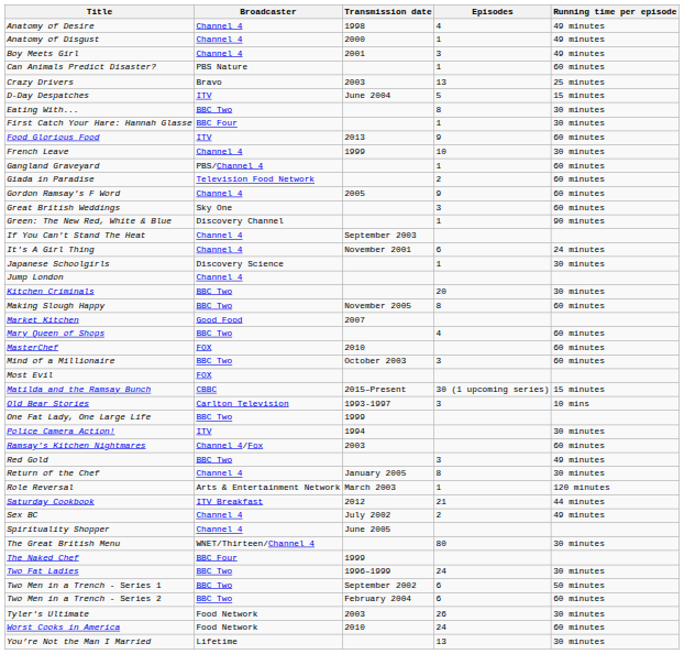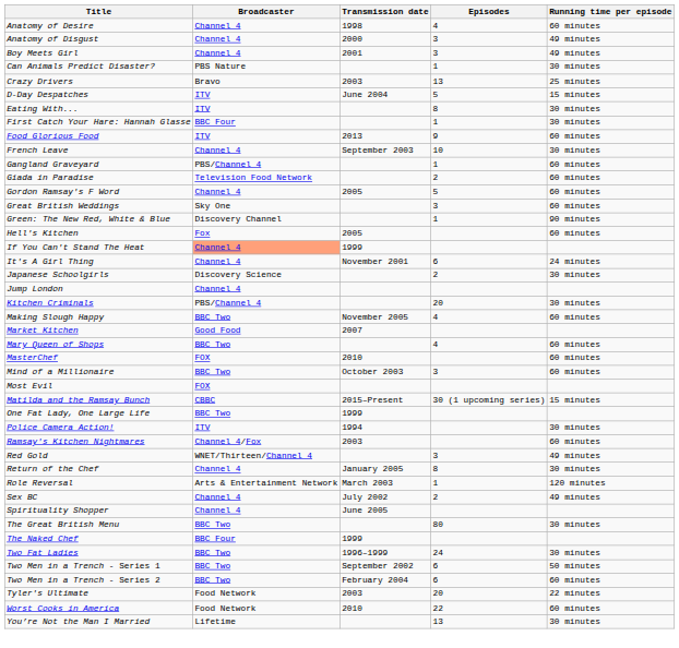 <table class="wikitable sortable">
 <tr>
 <th>Title</th>
 <th>Broadcaster</th>
 <th>Transmission date</th>
 <th>Episodes</th>
 <th>Running time per episode</th>
 </tr>
 <tr>
 <td><em>Anatomy of Desire</em></td>
 <td><a href='#'>Channel 4</a></td>
 <td>1998</td>
 <td>4</td>
-<td>49 minutes</td>
+<td>60 minutes</td>
 </tr>
 <tr>
 <td><em>Anatomy of Disgust</em></td>
 <td><a href='#'>Channel 4</a></td>
 <td>2000</td>
-<td>1</td>
+<td>3</td>
 <td>49 minutes</td>
 </tr>
 <tr>
 <td><em>Boy Meets Girl</em></td>
 <td><a href='#'>Channel 4</a></td>
 <td>2001</td>
 <td>3</td>
 <td>49 minutes</td>
 </tr>
 <tr>
 <td><em>Can Animals Predict Disaster?</em></td>
 <td>PBS Nature</td>
 <td></td>
 <td>1</td>
-<td>60 minutes</td>
+<td>30 minutes</td>
 </tr>
 <tr>
 <td><em>Crazy Drivers</em></td>
 <td>Bravo</td>
 <td>2003</td>
 <td>13</td>
 <td>25 minutes</td>
 </tr>
 <tr>
 <td><em>D-Day Despatches</em></td>
 <td><a href='#'>ITV</a></td>
 <td>June 2004</td>
 <td>5</td>
 <td>15 minutes</td>
 </tr>
 <tr>
 <td><em>Eating With...</em></td>
-<td><a href='#'>BBC Two</a></td>
+<td><a href='#'>ITV</a></td>
 <td></td>
 <td>8</td>
 <td>30 minutes</td>
 </tr>
 <tr>
 <td><em>First Catch Your Hare: Hannah Glasse</em></td>
 <td><a href='#'>BBC Four</a></td>
 <td></td>
 <td>1</td>
 <td>30 minutes</td>
 </tr>
 <tr>
 <td><em><a href='#'>Food Glorious Food</a></em></td>
 <td><a href='#'>ITV</a></td>
 <td>2013</td>
 <td>9</td>
 <td>60 minutes</td>
 </tr>
 <tr>
 <td><em>French Leave</em></td>
 <td><a href='#'>Channel 4</a></td>
-<td>1999</td>
+<td>September 2003</td>
 <td>10</td>
 <td>30 minutes</td>
 </tr>
 <tr>
 <td><em>Gangland Graveyard</em></td>
 <td>PBS/<a href='#'>Channel 4</a></td>
 <td></td>
 <td>1</td>
 <td>60 minutes</td>
 </tr>
 <tr>
 <td><em>Giada in Paradise</em></td>
 <td><a href='#'>Television Food Network</a></td>
 <td></td>
 <td>2</td>
 <td>60 minutes</td>
 </tr>
 <tr>
 <td><em>Gordon Ramsay's F Word</em></td>
 <td><a href='#'>Channel 4</a></td>
 <td>2005</td>
-<td>9</td>
+<td>5</td>
 <td>60 minutes</td>
 </tr>
 <tr>
 <td><em>Great British Weddings</em></td>
 <td>Sky One</td>
 <td></td>
 <td>3</td>
 <td>60 minutes</td>
 </tr>
 <tr>
 <td><em>Green: The New Red, White & Blue</em></td>
 <td>Discovery Channel</td>
 <td></td>
 <td>1</td>
 <td>90 minutes</td>
 </tr>
 <tr>
+<td><em>Hell's Kitchen</em></td>
+<td><a href='#'>Fox</a></td>
+<td>2005</td>
+<td></td>
+<td>60 minutes</td>
+</tr>
+<tr>
 <td><em>If You Can't Stand The Heat</em></td>
-<td><a href='#'>Channel 4</a></td>
-<td>September 2003</td>
+<td style="background: lightsalmon;"><a href='#'>Channel 4</a></td>
+<td>1999</td>
 <td></td>
 <td></td>
 </tr>
 <tr>
 <td><em>It's A Girl Thing</em></td>
 <td><a href='#'>Channel 4</a></td>
 <td>November 2001</td>
 <td>6</td>
 <td>24 minutes</td>
 </tr>
 <tr>
 <td><em>Japanese Schoolgirls</em></td>
 <td>Discovery Science</td>
 <td></td>
-<td>1</td>
+<td>2</td>
 <td>30 minutes</td>
 </tr>
 <tr>
 <td><em>Jump London</em></td>
 <td><a href='#'>Channel 4</a></td>
 <td></td>
 <td></td>
 <td></td>
 </tr>
 <tr>
 <td><em><a href='#'>Kitchen Criminals</a></em></td>
-<td><a href='#'>BBC Two</a></td>
+<td>PBS/<a href='#'>Channel 4</a></td>
 <td></td>
 <td>20</td>
 <td>30 minutes</td>
 </tr>
 <tr>
 <td><em>Making Slough Happy</em></td>
 <td><a href='#'>BBC Two</a></td>
 <td>November 2005</td>
-<td>8</td>
+<td>4</td>
 <td>60 minutes</td>
 </tr>
 <tr>
 <td><em><a href='#'>Market Kitchen</a></em></td>
 <td><a href='#'>Good Food</a></td>
 <td>2007</td>
 <td></td>
 <td></td>
 </tr>
 <tr>
 <td><em><a href='#'>Mary Queen of Shops</a></em></td>
 <td><a href='#'>BBC Two</a></td>
 <td></td>
 <td>4</td>
 <td>60 minutes</td>
 </tr>
 <tr>
 <td><em><a href='#'>MasterChef</a></em></td>
 <td><a href='#'>FOX</a></td>
 <td>2010</td>
 <td></td>
 <td>60 minutes</td>
 </tr>
 <tr>
 <td><em>Mind of a Millionaire</em></td>
 <td><a href='#'>BBC Two</a></td>
 <td>October 2003</td>
 <td>3</td>
 <td>60 minutes</td>
 </tr>
 <tr>
 <td><em>Most Evil</em></td>
 <td><a href='#'>FOX</a></td>
 <td></td>
 <td></td>
 <td></td>
 </tr>
 <tr>
 <td><em><a href='#'>Matilda and the Ramsay Bunch</a></em></td>
 <td><a href='#'>CBBC</a></td>
 <td>2015–Present</td>
 <td>30 (1 upcoming series)</td>
 <td>15 minutes</td>
 </tr>
 <tr>
-<td><em><a href='#'>Old Bear Stories</a></em></td>
-<td><a href='#'>Carlton Television</a></td>
-<td>1993-1997</td>
-<td>3</td>
-<td>10 mins</td>
-</tr>
-<tr>
 <td><em>One Fat Lady, One Large Life</em></td>
 <td><a href='#'>BBC Two</a></td>
 <td>1999</td>
 <td></td>
 <td></td>
 </tr>
 <tr>
 <td><em><a href='#'>Police Camera Action!</a></em></td>
 <td><a href='#'>ITV</a></td>
 <td>1994</td>
 <td></td>
 <td>30 minutes</td>
 </tr>
 <tr>
 <td><em><a href='#'>Ramsay's Kitchen Nightmares</a></em></td>
 <td><a href='#'>Channel 4</a>/<a href='#'>Fox</a></td>
 <td>2003</td>
 <td></td>
 <td>60 minutes</td>
 </tr>
 <tr>
 <td><em>Red Gold</em></td>
-<td><a href='#'>BBC Two</a></td>
+<td>WNET/Thirteen/<a href='#'>Channel 4</a></td>
 <td></td>
 <td>3</td>
 <td>49 minutes</td>
 </tr>
 <tr>
 <td><em>Return of the Chef</em></td>
 <td><a href='#'>Channel 4</a></td>
 <td>January 2005</td>
 <td>8</td>
 <td>30 minutes</td>
 </tr>
 <tr>
 <td><em>Role Reversal</em></td>
 <td>Arts & Entertainment Network</td>
 <td>March 2003</td>
 <td>1</td>
 <td>120 minutes</td>
 </tr>
 <tr>
-<td><em><a href='#'>Saturday Cookbook</a></em></td>
-<td><a href='#'>ITV Breakfast</a></td>
-<td>2012</td>
-<td>21</td>
-<td>44 minutes</td>
-</tr>
-<tr>
 <td><em>Sex BC</em></td>
 <td><a href='#'>Channel 4</a></td>
 <td>July 2002</td>
 <td>2</td>
 <td>49 minutes</td>
 </tr>
 <tr>
 <td><em>Spirituality Shopper</em></td>
 <td><a href='#'>Channel 4</a></td>
 <td>June 2005</td>
 <td></td>
 <td></td>
 </tr>
 <tr>
 <td><em>The Great British Menu</em></td>
-<td>WNET/Thirteen/<a href='#'>Channel 4</a></td>
+<td><a href='#'>BBC Two</a></td>
 <td></td>
 <td>80</td>
 <td>30 minutes</td>
 </tr>
 <tr>
 <td><em><a href='#'>The Naked Chef</a></em></td>
 <td><a href='#'>BBC Four</a></td>
 <td>1999</td>
 <td></td>
 <td></td>
 </tr>
 <tr>
 <td><em><a href='#'>Two Fat Ladies</a></em></td>
 <td><a href='#'>BBC Two</a></td>
 <td>1996–1999</td>
 <td>24</td>
 <td>30 minutes</td>
 </tr>
 <tr>
 <td><em>Two Men in a Trench</em> - Series 1</td>
 <td><a href='#'>BBC Two</a></td>
 <td>September 2002</td>
 <td>6</td>
 <td>50 minutes</td>
 </tr>
 <tr>
 <td><em>Two Men in a Trench</em> - Series 2</td>
 <td><a href='#'>BBC Two</a></td>
 <td>February 2004</td>
 <td>6</td>
 <td>60 minutes</td>
 </tr>
 <tr>
 <td><em>Tyler's Ultimate</em></td>
 <td>Food Network</td>
 <td>2003</td>
-<td>26</td>
-<td>30 minutes</td>
+<td>20</td>
+<td>22 minutes</td>
 </tr>
 <tr>
 <td><em><a href='#'>Worst Cooks in America</a></em></td>
 <td>Food Network</td>
 <td>2010</td>
-<td>24</td>
+<td>22</td>
 <td>60 minutes</td>
 </tr>
 <tr>
 <td><em>You’re Not the Man I Married</em></td>
 <td>Lifetime</td>
 <td></td>
 <td>13</td>
 <td>30 minutes</td>
 </tr>
 </table>
